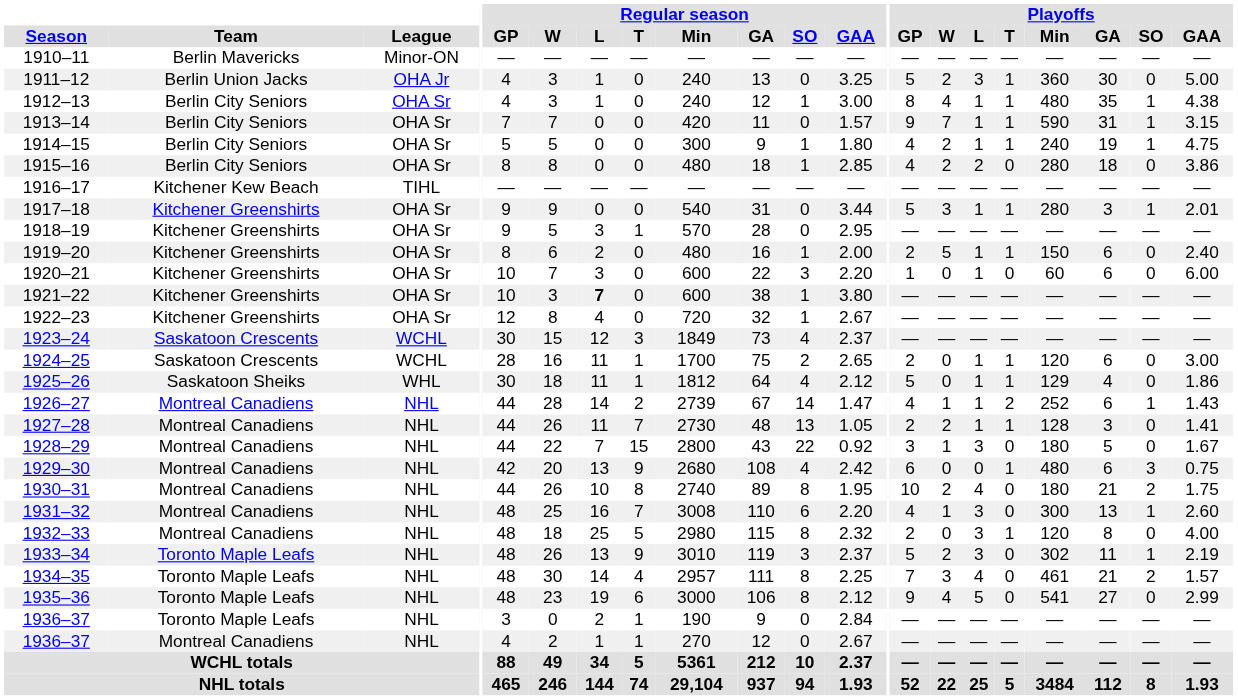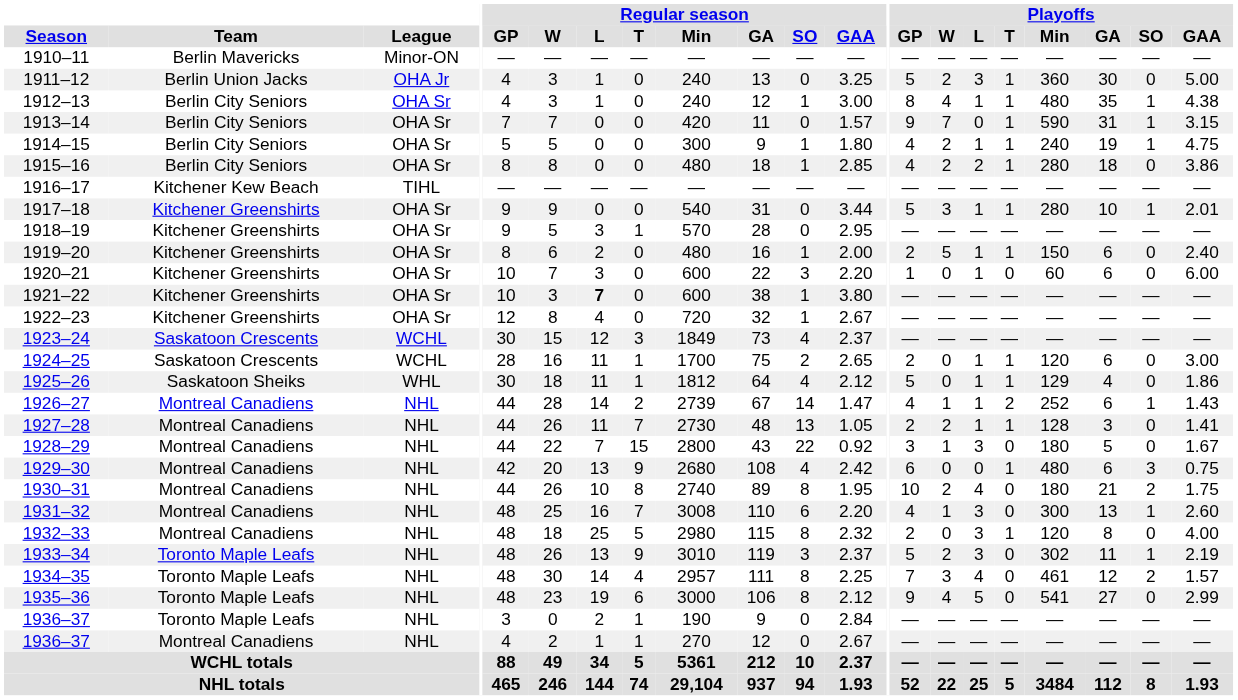 <table border="0" cellpadding="1" cellspacing="0" style="width:90%; text-align:center;">
 <tr bgcolor="#e0e0e0">
 <th colspan="3" bgcolor="#ffffff"></th>
 <th rowspan="99" bgcolor="#ffffff"></th>
 <th colspan="8" bgcolor="#e0e0e0"><a href='#'>Regular season</a></th>
 <th rowspan="99" bgcolor="#ffffff"></th>
 <th colspan="8" bgcolor="#e0e0e0"><a href='#'>Playoffs</a></th>
 </tr>
 <tr bgcolor="#e0e0e0">
 <th><a href='#'>Season</a></th>
 <th>Team</th>
 <th>League</th>
 <th>GP</th>
 <th>W</th>
 <th>L</th>
 <th>T</th>
 <th>Min</th>
 <th>GA</th>
 <th><a href='#'>SO</a></th>
 <th><a href='#'>GAA</a></th>
 <th>GP</th>
 <th>W</th>
 <th>L</th>
 <th>T</th>
 <th>Min</th>
 <th>GA</th>
 <th>SO</th>
 <th>GAA</th>
 </tr>
 <tr>
 <td>1910–11</td>
 <td>Berlin Mavericks</td>
 <td>Minor-ON</td>
 <td>—</td>
 <td>—</td>
 <td>—</td>
 <td>—</td>
 <td>—</td>
 <td>—</td>
 <td>—</td>
 <td>—</td>
 <td>—</td>
 <td>—</td>
 <td>—</td>
 <td>—</td>
 <td>—</td>
 <td>—</td>
 <td>—</td>
 <td>—</td>
 </tr>
 <tr bgcolor="#f0f0f0">
 <td>1911–12</td>
 <td>Berlin Union Jacks</td>
 <td><a href='#'>OHA Jr</a></td>
 <td>4</td>
 <td>3</td>
 <td>1</td>
 <td>0</td>
 <td>240</td>
 <td>13</td>
 <td>0</td>
 <td>3.25</td>
 <td>5</td>
 <td>2</td>
 <td>3</td>
 <td>1</td>
 <td>360</td>
 <td>30</td>
 <td>0</td>
 <td>5.00</td>
 </tr>
 <tr>
 <td>1912–13</td>
 <td>Berlin City Seniors</td>
 <td><a href='#'>OHA Sr</a></td>
 <td>4</td>
 <td>3</td>
 <td>1</td>
 <td>0</td>
 <td>240</td>
 <td>12</td>
 <td>1</td>
 <td>3.00</td>
 <td>8</td>
 <td>4</td>
 <td>1</td>
 <td>1</td>
 <td>480</td>
 <td>35</td>
 <td>1</td>
 <td>4.38</td>
 </tr>
 <tr bgcolor="#f0f0f0">
 <td>1913–14</td>
 <td>Berlin City Seniors</td>
 <td>OHA Sr</td>
 <td>7</td>
 <td>7</td>
 <td>0</td>
 <td>0</td>
 <td>420</td>
 <td>11</td>
 <td>0</td>
 <td>1.57</td>
 <td>9</td>
 <td>7</td>
-<td>1</td>
+<td>0</td>
 <td>1</td>
 <td>590</td>
 <td>31</td>
 <td>1</td>
 <td>3.15</td>
 </tr>
 <tr>
 <td>1914–15</td>
 <td>Berlin City Seniors</td>
 <td>OHA Sr</td>
 <td>5</td>
 <td>5</td>
 <td>0</td>
 <td>0</td>
 <td>300</td>
 <td>9</td>
 <td>1</td>
 <td>1.80</td>
 <td>4</td>
 <td>2</td>
 <td>1</td>
 <td>1</td>
 <td>240</td>
 <td>19</td>
 <td>1</td>
 <td>4.75</td>
 </tr>
 <tr bgcolor="#f0f0f0">
 <td>1915–16</td>
 <td>Berlin City Seniors</td>
 <td>OHA Sr</td>
 <td>8</td>
 <td>8</td>
 <td>0</td>
 <td>0</td>
 <td>480</td>
 <td>18</td>
 <td>1</td>
 <td>2.85</td>
 <td>4</td>
 <td>2</td>
 <td>2</td>
-<td>0</td>
+<td>1</td>
 <td>280</td>
 <td>18</td>
 <td>0</td>
 <td>3.86</td>
 </tr>
 <tr>
 <td>1916–17</td>
 <td>Kitchener Kew Beach</td>
 <td>TIHL</td>
 <td>—</td>
 <td>—</td>
 <td>—</td>
 <td>—</td>
 <td>—</td>
 <td>—</td>
 <td>—</td>
 <td>—</td>
 <td>—</td>
 <td>—</td>
 <td>—</td>
 <td>—</td>
 <td>—</td>
 <td>—</td>
 <td>—</td>
 <td>—</td>
 </tr>
 <tr bgcolor="#f0f0f0">
 <td>1917–18</td>
 <td><a href='#'>Kitchener Greenshirts</a></td>
 <td>OHA Sr</td>
 <td>9</td>
 <td>9</td>
 <td>0</td>
 <td>0</td>
 <td>540</td>
 <td>31</td>
 <td>0</td>
 <td>3.44</td>
 <td>5</td>
 <td>3</td>
 <td>1</td>
 <td>1</td>
 <td>280</td>
-<td>3</td>
+<td>10</td>
 <td>1</td>
 <td>2.01</td>
 </tr>
 <tr>
 <td>1918–19</td>
 <td>Kitchener Greenshirts</td>
 <td>OHA Sr</td>
 <td>9</td>
 <td>5</td>
 <td>3</td>
 <td>1</td>
 <td>570</td>
 <td>28</td>
 <td>0</td>
 <td>2.95</td>
 <td>—</td>
 <td>—</td>
 <td>—</td>
 <td>—</td>
 <td>—</td>
 <td>—</td>
 <td>—</td>
 <td>—</td>
 </tr>
 <tr bgcolor="#f0f0f0">
 <td>1919–20</td>
 <td>Kitchener Greenshirts</td>
 <td>OHA Sr</td>
 <td>8</td>
 <td>6</td>
 <td>2</td>
 <td>0</td>
 <td>480</td>
 <td>16</td>
 <td>1</td>
 <td>2.00</td>
 <td>2</td>
 <td>5</td>
 <td>1</td>
 <td>1</td>
 <td>150</td>
 <td>6</td>
 <td>0</td>
 <td>2.40</td>
 </tr>
 <tr>
 <td>1920–21</td>
 <td>Kitchener Greenshirts</td>
 <td>OHA Sr</td>
 <td>10</td>
 <td>7</td>
 <td>3</td>
 <td>0</td>
 <td>600</td>
 <td>22</td>
 <td>3</td>
 <td>2.20</td>
 <td>1</td>
 <td>0</td>
 <td>1</td>
 <td>0</td>
 <td>60</td>
 <td>6</td>
 <td>0</td>
 <td>6.00</td>
 </tr>
 <tr bgcolor="#f0f0f0">
 <td>1921–22</td>
 <td>Kitchener Greenshirts</td>
 <td>OHA Sr</td>
 <td>10</td>
 <td>3</td>
 <td><strong>7</strong></td>
 <td>0</td>
 <td>600</td>
 <td>38</td>
 <td>1</td>
 <td>3.80</td>
 <td>—</td>
 <td>—</td>
 <td>—</td>
 <td>—</td>
 <td>—</td>
 <td>—</td>
 <td>—</td>
 <td>—</td>
 </tr>
 <tr>
 <td>1922–23</td>
 <td>Kitchener Greenshirts</td>
 <td>OHA Sr</td>
 <td>12</td>
 <td>8</td>
 <td>4</td>
 <td>0</td>
 <td>720</td>
 <td>32</td>
 <td>1</td>
 <td>2.67</td>
 <td>—</td>
 <td>—</td>
 <td>—</td>
 <td>—</td>
 <td>—</td>
 <td>—</td>
 <td>—</td>
 <td>—</td>
 </tr>
 <tr bgcolor="#f0f0f0">
 <td><a href='#'>1923–24</a></td>
 <td><a href='#'>Saskatoon Crescents</a></td>
 <td><a href='#'>WCHL</a></td>
 <td>30</td>
 <td>15</td>
 <td>12</td>
 <td>3</td>
 <td>1849</td>
 <td>73</td>
 <td>4</td>
 <td>2.37</td>
 <td>—</td>
 <td>—</td>
 <td>—</td>
 <td>—</td>
 <td>—</td>
 <td>—</td>
 <td>—</td>
 <td>—</td>
 </tr>
 <tr>
 <td><a href='#'>1924–25</a></td>
 <td>Saskatoon Crescents</td>
 <td>WCHL</td>
 <td>28</td>
 <td>16</td>
 <td>11</td>
 <td>1</td>
 <td>1700</td>
 <td>75</td>
 <td>2</td>
 <td>2.65</td>
 <td>2</td>
 <td>0</td>
 <td>1</td>
 <td>1</td>
 <td>120</td>
 <td>6</td>
 <td>0</td>
 <td>3.00</td>
 </tr>
 <tr bgcolor="#f0f0f0">
 <td><a href='#'>1925–26</a></td>
 <td>Saskatoon Sheiks</td>
 <td>WHL</td>
 <td>30</td>
 <td>18</td>
 <td>11</td>
 <td>1</td>
 <td>1812</td>
 <td>64</td>
 <td>4</td>
 <td>2.12</td>
 <td>5</td>
 <td>0</td>
 <td>1</td>
 <td>1</td>
 <td>129</td>
 <td>4</td>
 <td>0</td>
 <td>1.86</td>
 </tr>
 <tr>
 <td><a href='#'>1926–27</a></td>
 <td><a href='#'>Montreal Canadiens</a></td>
 <td><a href='#'>NHL</a></td>
 <td>44</td>
 <td>28</td>
 <td>14</td>
 <td>2</td>
 <td>2739</td>
 <td>67</td>
 <td>14</td>
 <td>1.47</td>
 <td>4</td>
 <td>1</td>
 <td>1</td>
 <td>2</td>
 <td>252</td>
 <td>6</td>
 <td>1</td>
 <td>1.43</td>
 </tr>
 <tr bgcolor="#f0f0f0">
 <td><a href='#'>1927–28</a></td>
 <td>Montreal Canadiens</td>
 <td>NHL</td>
 <td>44</td>
 <td>26</td>
 <td>11</td>
 <td>7</td>
 <td>2730</td>
 <td>48</td>
 <td>13</td>
 <td>1.05</td>
 <td>2</td>
 <td>2</td>
 <td>1</td>
 <td>1</td>
 <td>128</td>
 <td>3</td>
 <td>0</td>
 <td>1.41</td>
 </tr>
 <tr>
 <td><a href='#'>1928–29</a></td>
 <td>Montreal Canadiens</td>
 <td>NHL</td>
 <td>44</td>
 <td>22</td>
 <td>7</td>
 <td>15</td>
 <td>2800</td>
 <td>43</td>
 <td>22</td>
 <td>0.92</td>
 <td>3</td>
 <td>1</td>
 <td>3</td>
 <td>0</td>
 <td>180</td>
 <td>5</td>
 <td>0</td>
 <td>1.67</td>
 </tr>
 <tr bgcolor="#f0f0f0">
 <td><a href='#'>1929–30</a></td>
 <td>Montreal Canadiens</td>
 <td>NHL</td>
 <td>42</td>
 <td>20</td>
 <td>13</td>
 <td>9</td>
 <td>2680</td>
 <td>108</td>
 <td>4</td>
 <td>2.42</td>
 <td>6</td>
 <td>0</td>
 <td>0</td>
 <td>1</td>
 <td>480</td>
 <td>6</td>
 <td>3</td>
 <td>0.75</td>
 </tr>
 <tr>
 <td><a href='#'>1930–31</a></td>
 <td>Montreal Canadiens</td>
 <td>NHL</td>
 <td>44</td>
 <td>26</td>
 <td>10</td>
 <td>8</td>
 <td>2740</td>
 <td>89</td>
 <td>8</td>
 <td>1.95</td>
 <td>10</td>
 <td>2</td>
 <td>4</td>
 <td>0</td>
 <td>180</td>
 <td>21</td>
 <td>2</td>
 <td>1.75</td>
 </tr>
 <tr bgcolor="#f0f0f0">
 <td><a href='#'>1931–32</a></td>
 <td>Montreal Canadiens</td>
 <td>NHL</td>
 <td>48</td>
 <td>25</td>
 <td>16</td>
 <td>7</td>
 <td>3008</td>
 <td>110</td>
 <td>6</td>
 <td>2.20</td>
 <td>4</td>
 <td>1</td>
 <td>3</td>
 <td>0</td>
 <td>300</td>
 <td>13</td>
 <td>1</td>
 <td>2.60</td>
 </tr>
 <tr>
 <td><a href='#'>1932–33</a></td>
 <td>Montreal Canadiens</td>
 <td>NHL</td>
 <td>48</td>
 <td>18</td>
 <td>25</td>
 <td>5</td>
 <td>2980</td>
 <td>115</td>
 <td>8</td>
 <td>2.32</td>
 <td>2</td>
 <td>0</td>
 <td>3</td>
 <td>1</td>
 <td>120</td>
 <td>8</td>
 <td>0</td>
 <td>4.00</td>
 </tr>
 <tr bgcolor="#f0f0f0">
 <td><a href='#'>1933–34</a></td>
 <td><a href='#'>Toronto Maple Leafs</a></td>
 <td>NHL</td>
 <td>48</td>
 <td>26</td>
 <td>13</td>
 <td>9</td>
 <td>3010</td>
 <td>119</td>
 <td>3</td>
 <td>2.37</td>
 <td>5</td>
 <td>2</td>
 <td>3</td>
 <td>0</td>
 <td>302</td>
 <td>11</td>
 <td>1</td>
 <td>2.19</td>
 </tr>
 <tr>
 <td><a href='#'>1934–35</a></td>
 <td>Toronto Maple Leafs</td>
 <td>NHL</td>
 <td>48</td>
 <td>30</td>
 <td>14</td>
 <td>4</td>
 <td>2957</td>
 <td>111</td>
 <td>8</td>
 <td>2.25</td>
 <td>7</td>
 <td>3</td>
 <td>4</td>
 <td>0</td>
 <td>461</td>
-<td>21</td>
+<td>12</td>
 <td>2</td>
 <td>1.57</td>
 </tr>
 <tr bgcolor="#f0f0f0">
 <td><a href='#'>1935–36</a></td>
 <td>Toronto Maple Leafs</td>
 <td>NHL</td>
 <td>48</td>
 <td>23</td>
 <td>19</td>
 <td>6</td>
 <td>3000</td>
 <td>106</td>
 <td>8</td>
 <td>2.12</td>
 <td>9</td>
 <td>4</td>
 <td>5</td>
 <td>0</td>
 <td>541</td>
 <td>27</td>
 <td>0</td>
 <td>2.99</td>
 </tr>
 <tr>
 <td><a href='#'>1936–37</a></td>
 <td>Toronto Maple Leafs</td>
 <td>NHL</td>
 <td>3</td>
 <td>0</td>
 <td>2</td>
 <td>1</td>
 <td>190</td>
 <td>9</td>
 <td>0</td>
 <td>2.84</td>
 <td>—</td>
 <td>—</td>
 <td>—</td>
 <td>—</td>
 <td>—</td>
 <td>—</td>
 <td>—</td>
 <td>—</td>
 </tr>
 <tr bgcolor="#f0f0f0">
 <td><a href='#'>1936–37</a></td>
 <td>Montreal Canadiens</td>
 <td>NHL</td>
 <td>4</td>
 <td>2</td>
 <td>1</td>
 <td>1</td>
 <td>270</td>
 <td>12</td>
 <td>0</td>
 <td>2.67</td>
 <td>—</td>
 <td>—</td>
 <td>—</td>
 <td>—</td>
 <td>—</td>
 <td>—</td>
 <td>—</td>
 <td>—</td>
 </tr>
 <tr bgcolor="#e0e0e0">
 <th colspan="3">WCHL totals</th>
 <th>88</th>
 <th>49</th>
 <th>34</th>
 <th>5</th>
 <th>5361</th>
 <th>212</th>
 <th>10</th>
 <th>2.37</th>
 <th>—</th>
 <th>—</th>
 <th>—</th>
 <th>—</th>
 <th>—</th>
 <th>—</th>
 <th>—</th>
 <th>—</th>
 </tr>
 <tr bgcolor="#e0e0e0">
 <th colspan="3">NHL totals</th>
 <th>465</th>
 <th>246</th>
 <th>144</th>
 <th>74</th>
 <th>29,104</th>
 <th>937</th>
 <th>94</th>
 <th>1.93</th>
 <th>52</th>
 <th>22</th>
 <th>25</th>
 <th>5</th>
 <th>3484</th>
 <th>112</th>
 <th>8</th>
 <th>1.93</th>
 </tr>
 </table>
